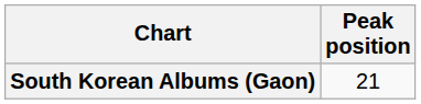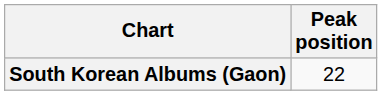 <table class="wikitable plainrowheaders" style="text-align:center">
 <tr>
 <th>Chart</th>
 <th>Peak <br>position</th>
 </tr>
 <tr>
 <th scope=row>South Korean Albums (Gaon)</th>
-<td>21</td>
+<td>22</td>
 </tr>
 </table>
